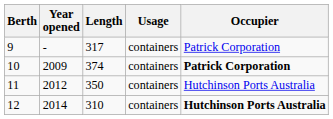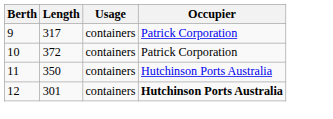 <table class="wikitable" style="margin-left:1em">
 <tr>
 <th>Berth</th>
-<th>Year<br>opened</th>
 <th>Length</th>
 <th>Usage</th>
 <th>Occupier</th>
 </tr>
 <tr>
 <td>9</td>
-<td>-</td>
 <td>317</td>
 <td>containers</td>
 <td><a href='#'>Patrick Corporation</a></td>
 </tr>
 <tr>
 <td>10</td>
-<td>2009</td>
-<td>374</td>
+<td>372</td>
 <td>containers</td>
-<td><strong>Patrick Corporation</strong></td>
+<td>Patrick Corporation</td>
 </tr>
 <tr>
 <td>11</td>
-<td>2012</td>
 <td>350</td>
 <td>containers</td>
 <td><a href='#'>Hutchinson Ports Australia</a></td>
 </tr>
 <tr>
 <td>12</td>
-<td>2014</td>
-<td>310</td>
+<td>301</td>
 <td>containers</td>
 <td><strong>Hutchinson Ports Australia</strong></td>
 </tr>
 </table>
